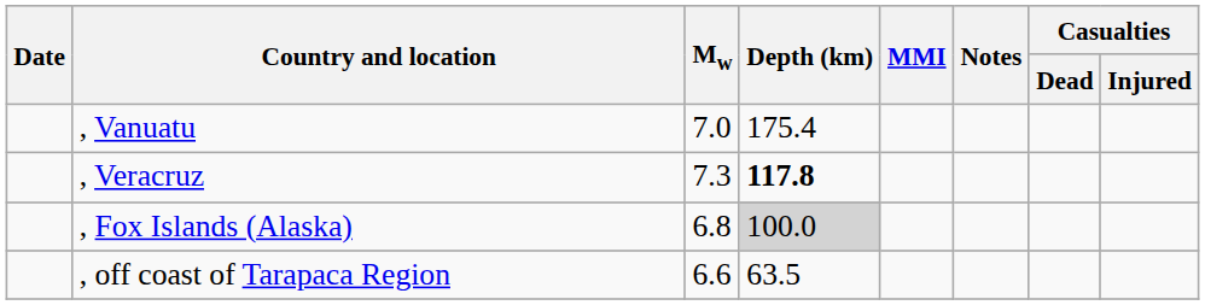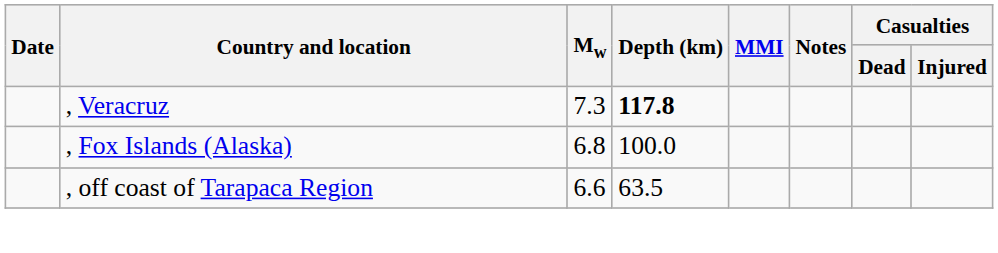 <table class="wikitable sortable sort-under" style="border:1px black; margin-left:1em;">
 <tr>
 <th rowspan="2"><small>Date</small></th>
 <th rowspan="2" style="width: 310px"><small>Country and location</small></th>
 <th rowspan="2"><small>M<sub>w</sub></small></th>
 <th rowspan="2"><small>Depth (km)</small></th>
 <th rowspan="2"><small><a href='#'>MMI</a></small></th>
 <th rowspan="2" class="unsortable"><small>Notes</small></th>
 <th colspan="2"><small>Casualties</small></th>
 </tr>
 <tr>
 <th><small>Dead</small></th>
 <th><small>Injured</small></th>
 </tr>
 <tr>
 <td></td>
-<td>, <a href='#'>Vanuatu</a></td>
-<td>7.0</td>
-<td>175.4</td>
-<td></td>
-<td></td>
-<td></td>
-<td></td>
-</tr>
-<tr>
-<td></td>
 <td>, <a href='#'>Veracruz</a></td>
 <td>7.3</td>
 <td><strong>117.8</strong></td>
 <td></td>
 <td></td>
 <td></td>
 <td></td>
 </tr>
 <tr>
 <td></td>
 <td>, <a href='#'>Fox Islands (Alaska)</a></td>
 <td>6.8</td>
-<td style="background: lightgrey;">100.0</td>
+<td>100.0</td>
 <td></td>
 <td></td>
 <td></td>
 <td></td>
 </tr>
 <tr>
 <td></td>
 <td>, off coast of <a href='#'>Tarapaca Region</a></td>
 <td>6.6</td>
 <td>63.5</td>
 <td></td>
 <td></td>
 <td></td>
 <td></td>
 </tr>
 </table>
